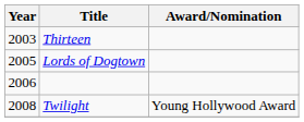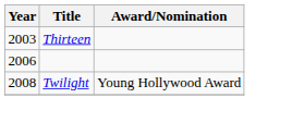 <table class = "wikitable">
 <tr>
 <th>Year</th>
 <th>Title</th>
 <th>Award/Nomination</th>
 </tr>
 <tr>
 <td>2003</td>
 <td><em><a href='#'>Thirteen</a></em></td>
-<td></td>
-</tr>
-<tr>
-<td>2005</td>
-<td><em><a href='#'>Lords of Dogtown</a></em></td>
 <td></td>
 </tr>
 <tr>
 <td>2006</td>
 <td><em></em></td>
 <td></td>
 </tr>
 <tr>
 <td>2008</td>
 <td><em><a href='#'>Twilight</a></em></td>
 <td>Young Hollywood Award</td>
 </tr>
 <tr>
 </tr>
 </table>
